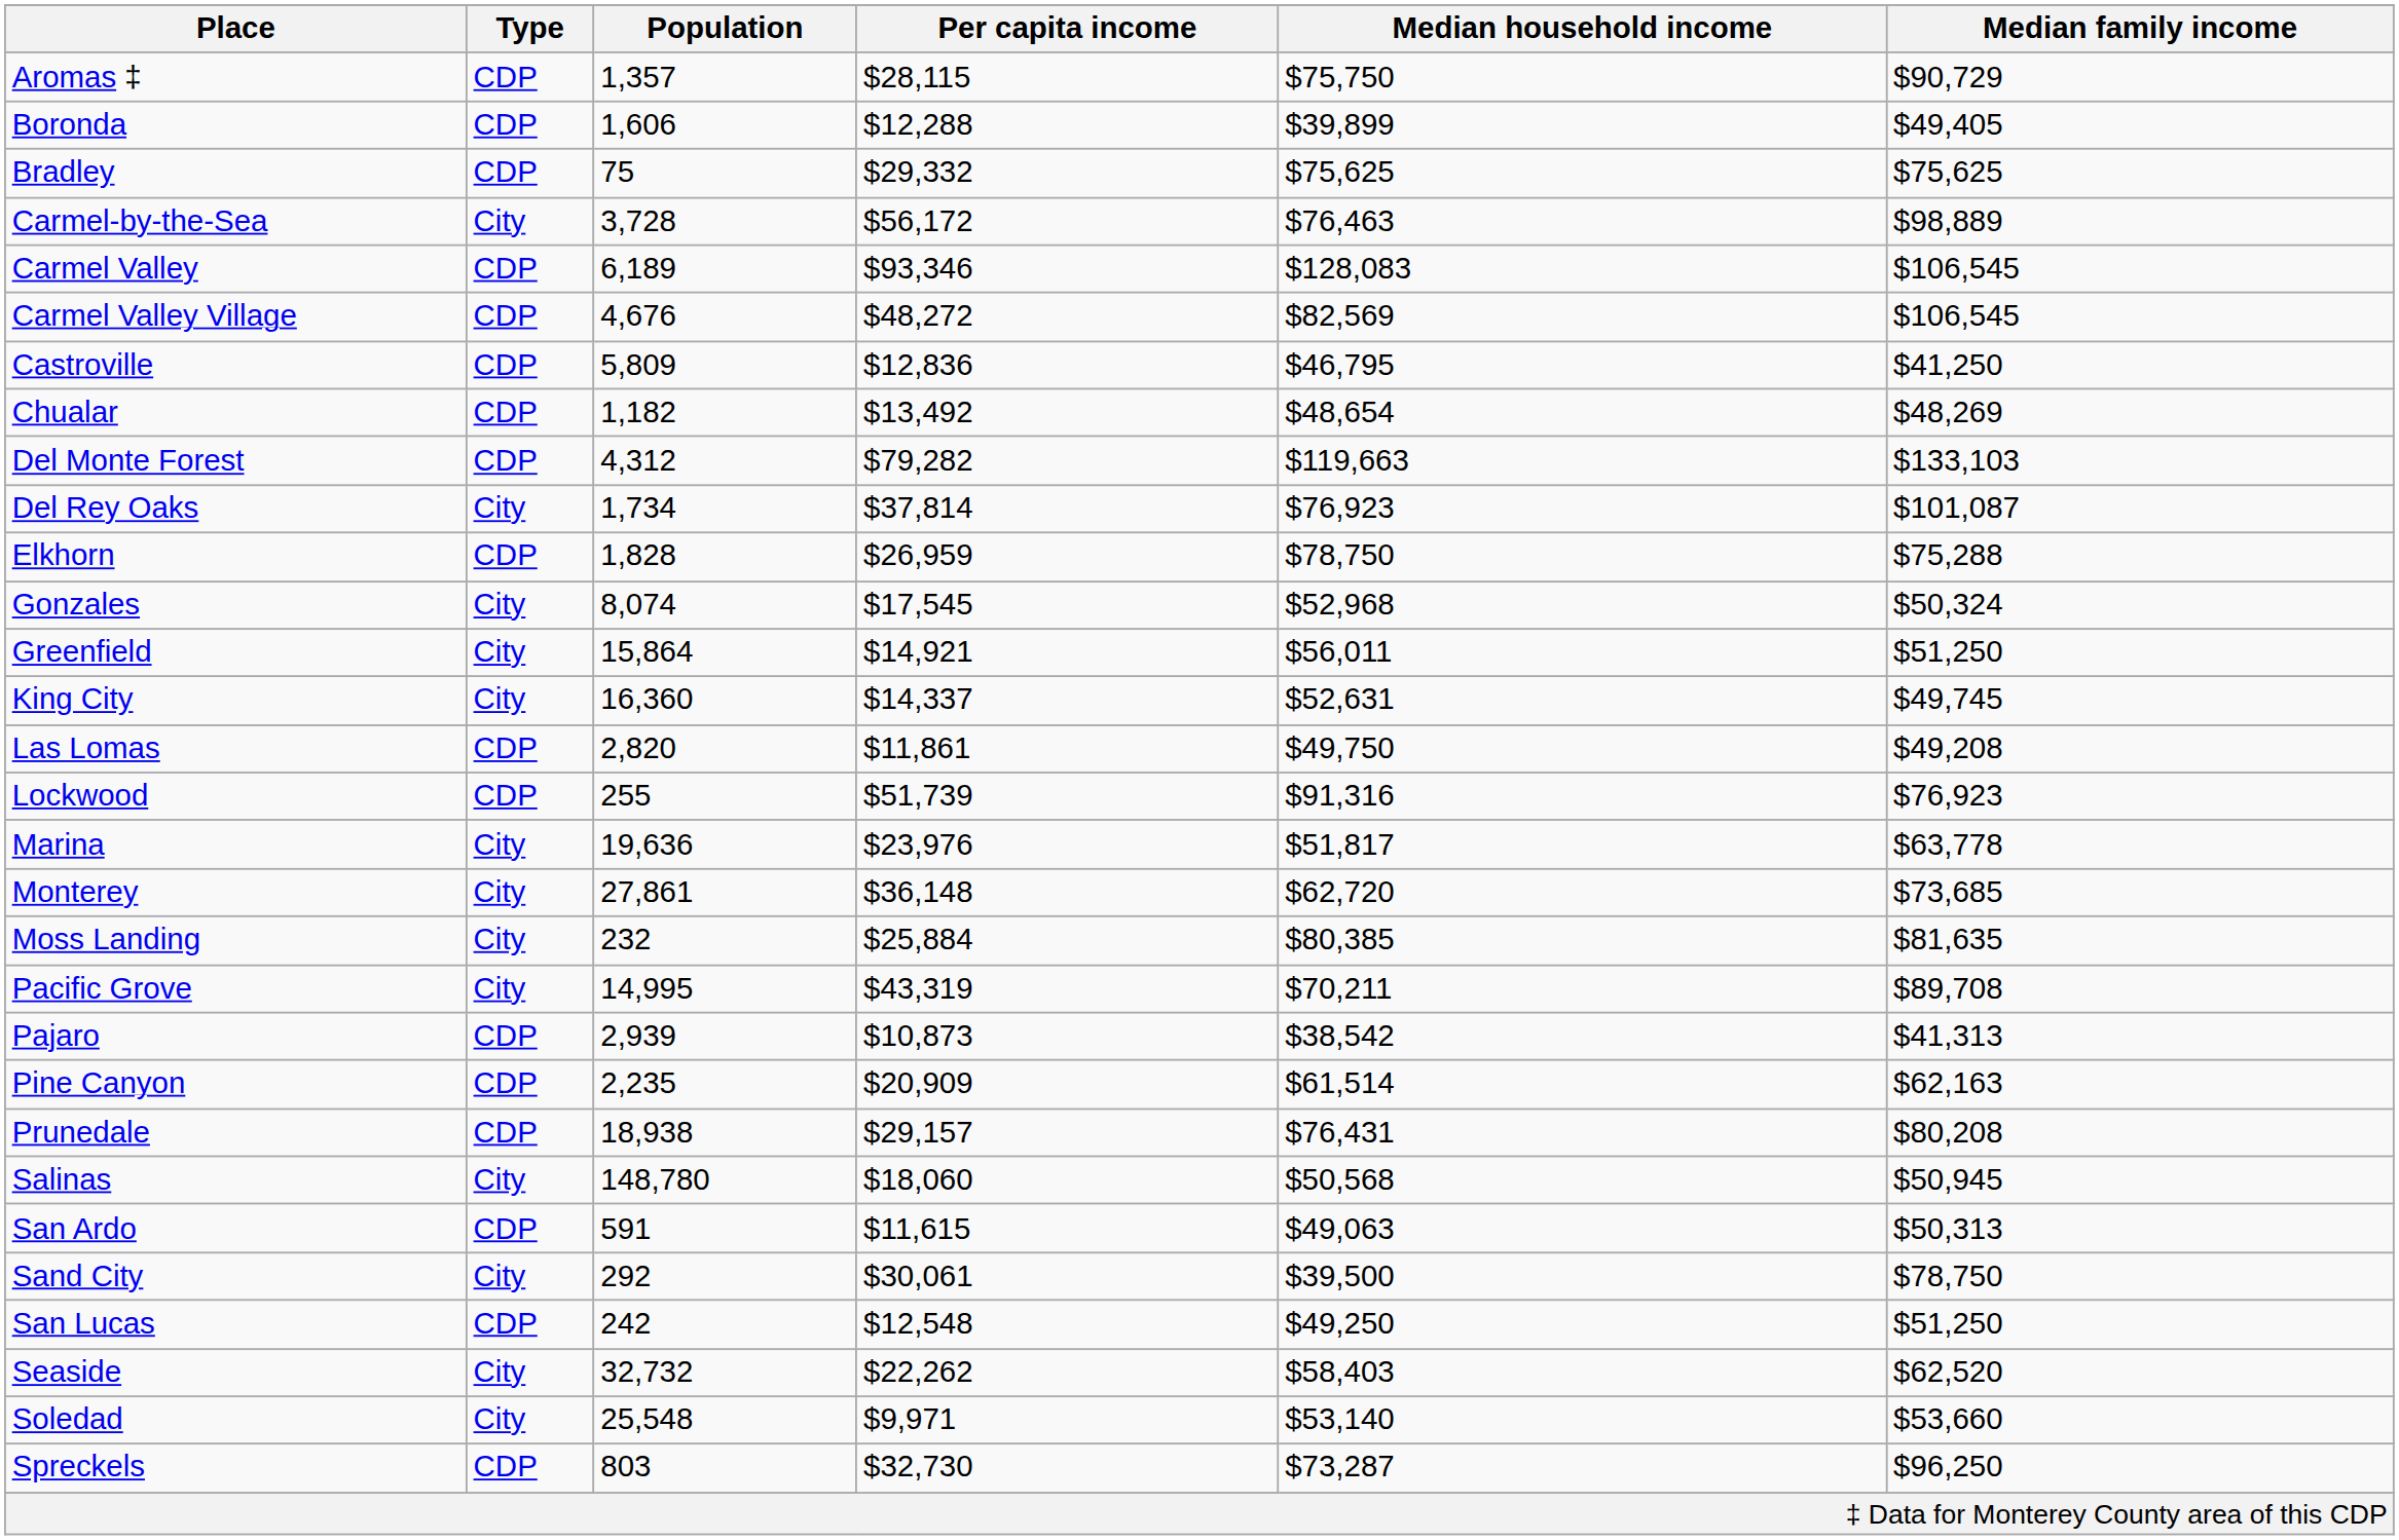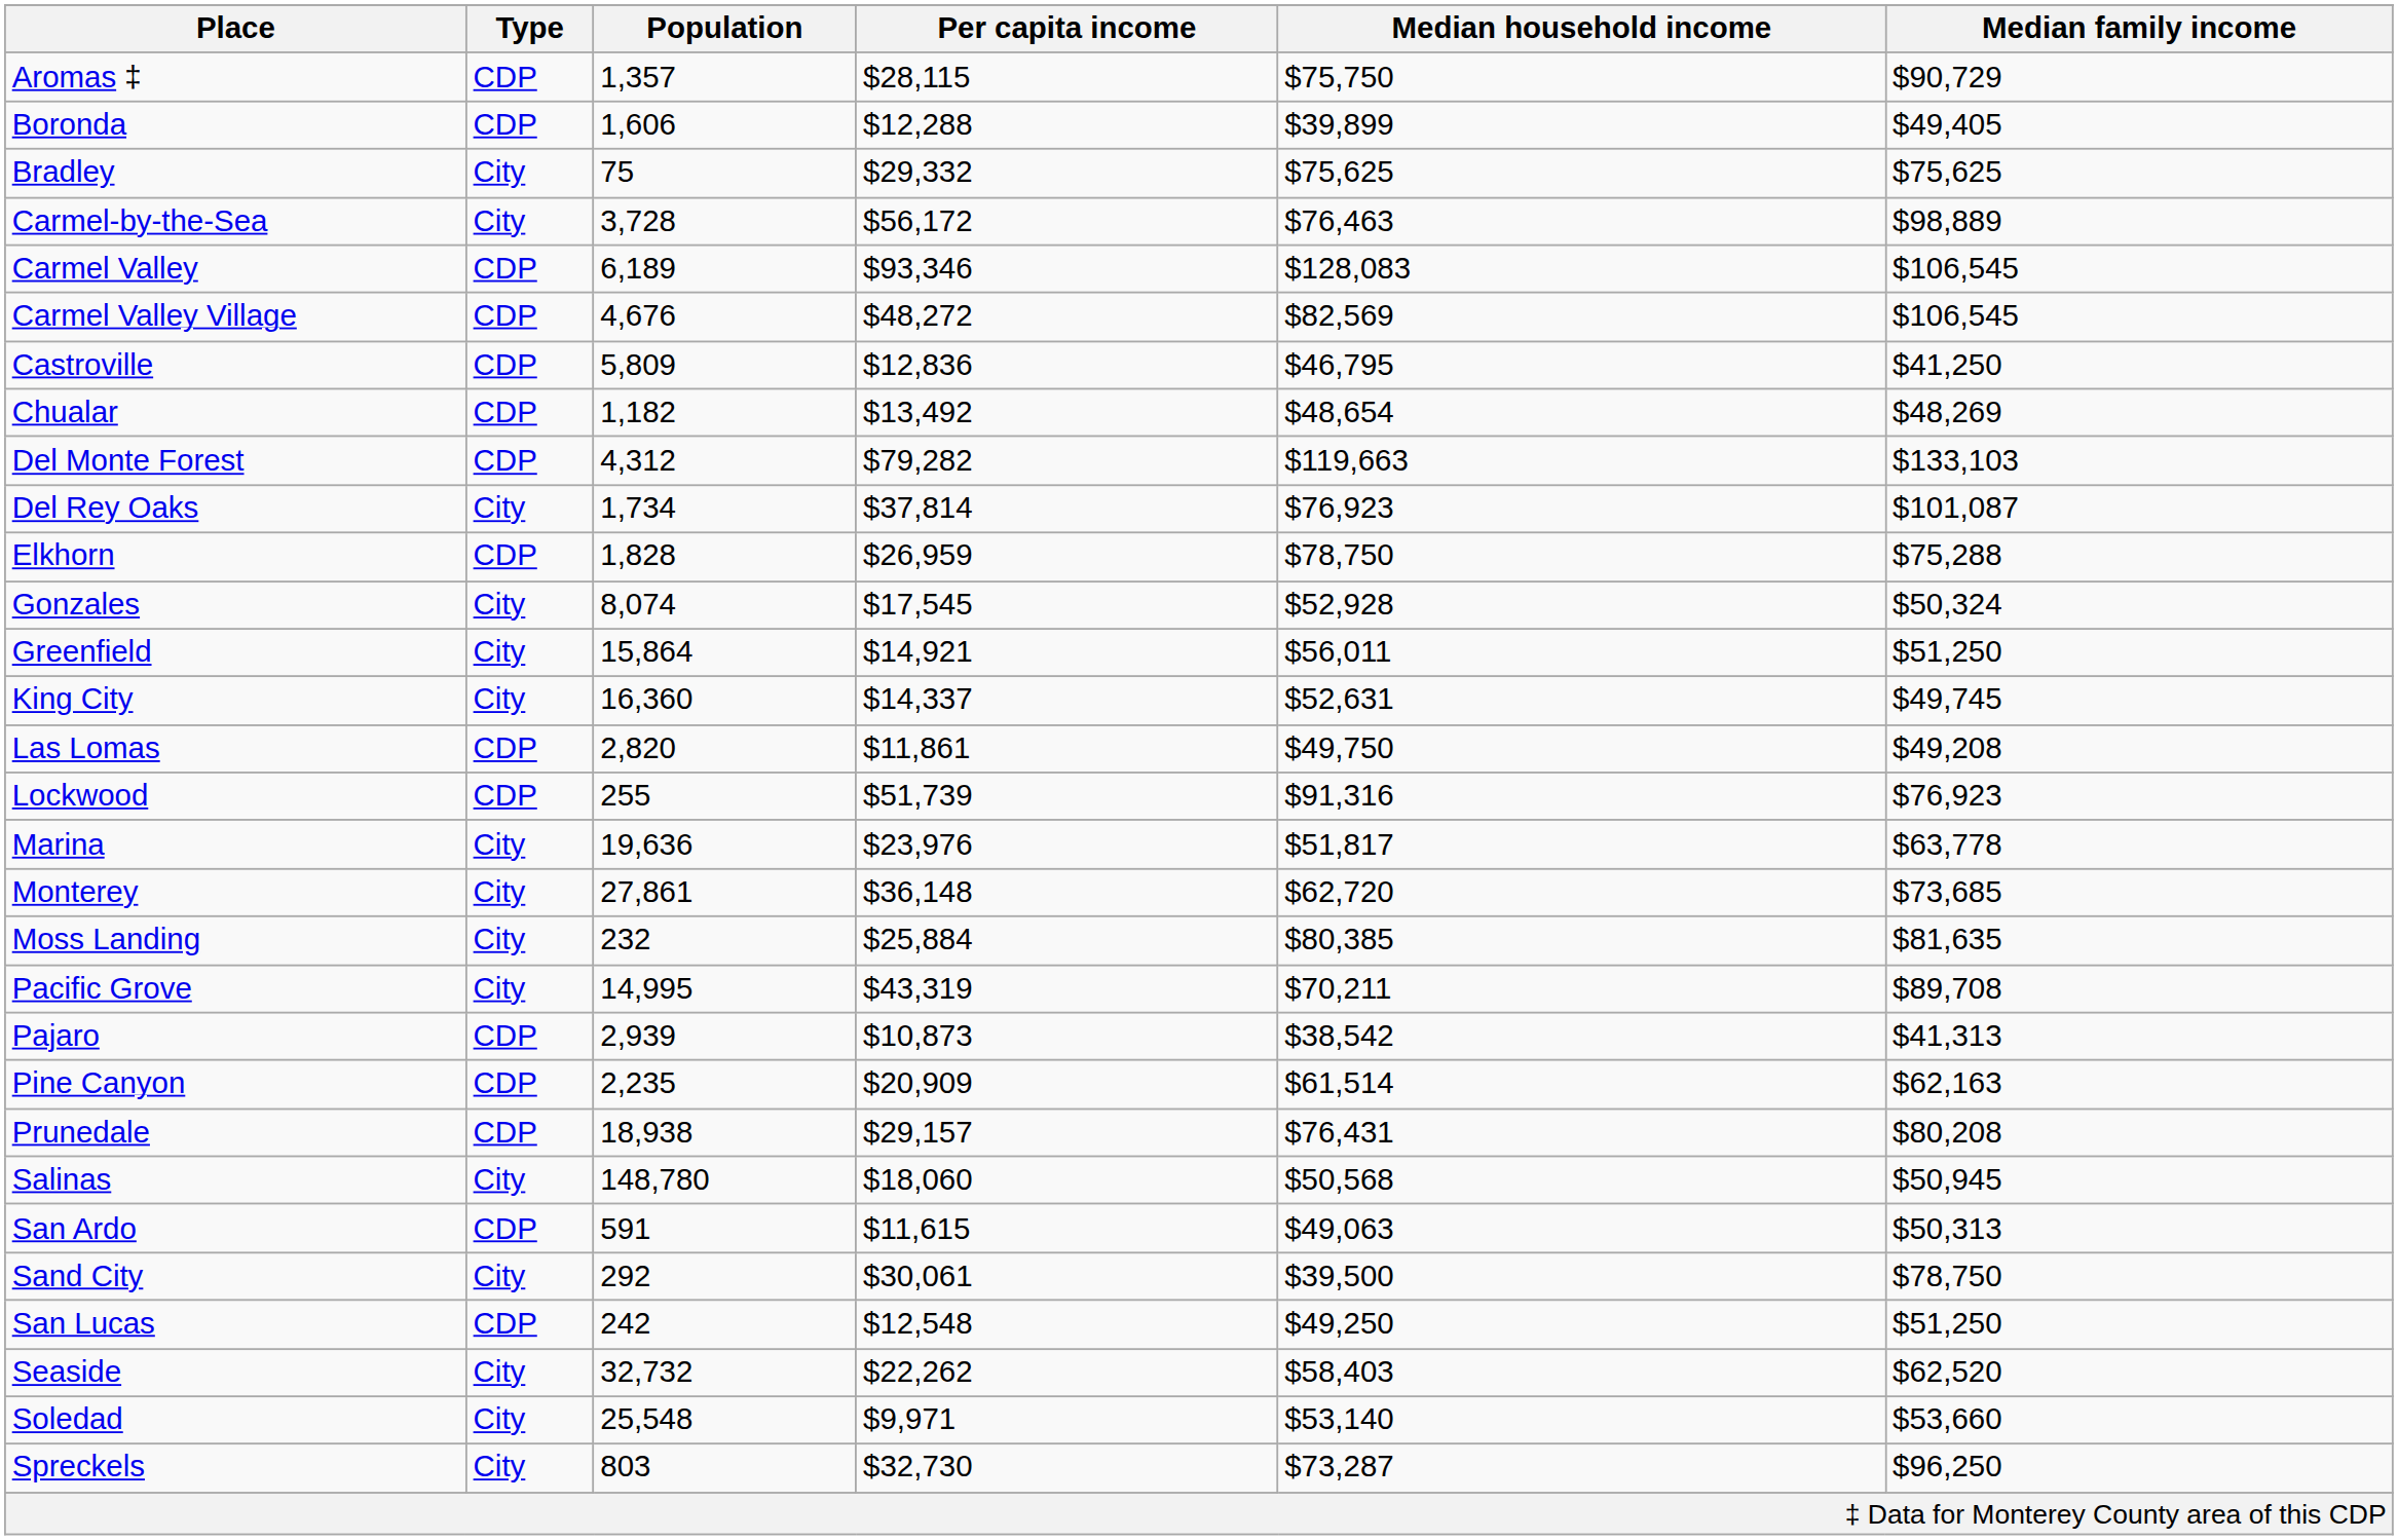 <table class="wikitable collapsible collapsed sortable" style="width: 100%;">
 <tr>
 </tr>
 <tr>
 <th>Place</th>
 <th>Type</th>
 <th>Population</th>
 <th data-sort-type="currency">Per capita income</th>
 <th data-sort-type="currency">Median household income</th>
 <th data-sort-type="currency">Median family income</th>
 </tr>
 <tr>
 <td><a href='#'>Aromas</a> ‡</td>
 <td><a href='#'>CDP</a></td>
 <td>1,357</td>
 <td>$28,115</td>
 <td>$75,750</td>
 <td>$90,729</td>
 </tr>
 <tr>
 <td><a href='#'>Boronda</a></td>
 <td><a href='#'>CDP</a></td>
 <td>1,606</td>
 <td>$12,288</td>
 <td>$39,899</td>
 <td>$49,405</td>
 </tr>
 <tr>
 <td><a href='#'>Bradley</a></td>
-<td><a href='#'>CDP</a></td>
+<td><a href='#'>City</a></td>
 <td>75</td>
 <td>$29,332</td>
 <td>$75,625</td>
 <td>$75,625</td>
 </tr>
 <tr>
 <td><a href='#'>Carmel-by-the-Sea</a></td>
 <td><a href='#'>City</a></td>
 <td>3,728</td>
 <td>$56,172</td>
 <td>$76,463</td>
 <td>$98,889</td>
 </tr>
 <tr>
 <td><a href='#'>Carmel Valley</a></td>
 <td><a href='#'>CDP</a></td>
 <td>6,189</td>
 <td>$93,346</td>
 <td>$128,083</td>
 <td>$106,545</td>
 </tr>
 <tr>
 <td><a href='#'>Carmel Valley Village</a></td>
 <td><a href='#'>CDP</a></td>
 <td>4,676</td>
 <td>$48,272</td>
 <td>$82,569</td>
 <td>$106,545</td>
 </tr>
 <tr>
 <td><a href='#'>Castroville</a></td>
 <td><a href='#'>CDP</a></td>
 <td>5,809</td>
 <td>$12,836</td>
 <td>$46,795</td>
 <td>$41,250</td>
 </tr>
 <tr>
 <td><a href='#'>Chualar</a></td>
 <td><a href='#'>CDP</a></td>
 <td>1,182</td>
 <td>$13,492</td>
 <td>$48,654</td>
 <td>$48,269</td>
 </tr>
 <tr>
 <td><a href='#'>Del Monte Forest</a></td>
 <td><a href='#'>CDP</a></td>
 <td>4,312</td>
 <td>$79,282</td>
 <td>$119,663</td>
 <td>$133,103</td>
 </tr>
 <tr>
 <td><a href='#'>Del Rey Oaks</a></td>
 <td><a href='#'>City</a></td>
 <td>1,734</td>
 <td>$37,814</td>
 <td>$76,923</td>
 <td>$101,087</td>
 </tr>
 <tr>
 <td><a href='#'>Elkhorn</a></td>
 <td><a href='#'>CDP</a></td>
 <td>1,828</td>
 <td>$26,959</td>
 <td>$78,750</td>
 <td>$75,288</td>
 </tr>
 <tr>
 <td><a href='#'>Gonzales</a></td>
 <td><a href='#'>City</a></td>
 <td>8,074</td>
 <td>$17,545</td>
-<td>$52,968</td>
+<td>$52,928</td>
 <td>$50,324</td>
 </tr>
 <tr>
 <td><a href='#'>Greenfield</a></td>
 <td><a href='#'>City</a></td>
 <td>15,864</td>
 <td>$14,921</td>
 <td>$56,011</td>
 <td>$51,250</td>
 </tr>
 <tr>
 <td><a href='#'>King City</a></td>
 <td><a href='#'>City</a></td>
 <td>16,360</td>
 <td>$14,337</td>
 <td>$52,631</td>
 <td>$49,745</td>
 </tr>
 <tr>
 <td><a href='#'>Las Lomas</a></td>
 <td><a href='#'>CDP</a></td>
 <td>2,820</td>
 <td>$11,861</td>
 <td>$49,750</td>
 <td>$49,208</td>
 </tr>
 <tr>
 <td><a href='#'>Lockwood</a></td>
 <td><a href='#'>CDP</a></td>
 <td>255</td>
 <td>$51,739</td>
 <td>$91,316</td>
 <td>$76,923</td>
 </tr>
 <tr>
 <td><a href='#'>Marina</a></td>
 <td><a href='#'>City</a></td>
 <td>19,636</td>
 <td>$23,976</td>
 <td>$51,817</td>
 <td>$63,778</td>
 </tr>
 <tr>
 <td><a href='#'>Monterey</a></td>
 <td><a href='#'>City</a></td>
 <td>27,861</td>
 <td>$36,148</td>
 <td>$62,720</td>
 <td>$73,685</td>
 </tr>
 <tr>
 <td><a href='#'>Moss Landing</a></td>
 <td><a href='#'>City</a></td>
 <td>232</td>
 <td>$25,884</td>
 <td>$80,385</td>
 <td>$81,635</td>
 </tr>
 <tr>
 <td><a href='#'>Pacific Grove</a></td>
 <td><a href='#'>City</a></td>
 <td>14,995</td>
 <td>$43,319</td>
 <td>$70,211</td>
 <td>$89,708</td>
 </tr>
 <tr>
 <td><a href='#'>Pajaro</a></td>
 <td><a href='#'>CDP</a></td>
 <td>2,939</td>
 <td>$10,873</td>
 <td>$38,542</td>
 <td>$41,313</td>
 </tr>
 <tr>
 <td><a href='#'>Pine Canyon</a></td>
 <td><a href='#'>CDP</a></td>
 <td>2,235</td>
 <td>$20,909</td>
 <td>$61,514</td>
 <td>$62,163</td>
 </tr>
 <tr>
 <td><a href='#'>Prunedale</a></td>
 <td><a href='#'>CDP</a></td>
 <td>18,938</td>
 <td>$29,157</td>
 <td>$76,431</td>
 <td>$80,208</td>
 </tr>
 <tr>
 <td><a href='#'>Salinas</a></td>
 <td><a href='#'>City</a></td>
 <td>148,780</td>
 <td>$18,060</td>
 <td>$50,568</td>
 <td>$50,945</td>
 </tr>
 <tr>
 <td><a href='#'>San Ardo</a></td>
 <td><a href='#'>CDP</a></td>
 <td>591</td>
 <td>$11,615</td>
 <td>$49,063</td>
 <td>$50,313</td>
 </tr>
 <tr>
 <td><a href='#'>Sand City</a></td>
 <td><a href='#'>City</a></td>
 <td>292</td>
 <td>$30,061</td>
 <td>$39,500</td>
 <td>$78,750</td>
 </tr>
 <tr>
 <td><a href='#'>San Lucas</a></td>
 <td><a href='#'>CDP</a></td>
 <td>242</td>
 <td>$12,548</td>
 <td>$49,250</td>
 <td>$51,250</td>
 </tr>
 <tr>
 <td><a href='#'>Seaside</a></td>
 <td><a href='#'>City</a></td>
 <td>32,732</td>
 <td>$22,262</td>
 <td>$58,403</td>
 <td>$62,520</td>
 </tr>
 <tr>
 <td><a href='#'>Soledad</a></td>
 <td><a href='#'>City</a></td>
 <td>25,548</td>
 <td>$9,971</td>
 <td>$53,140</td>
 <td>$53,660</td>
 </tr>
 <tr>
 <td><a href='#'>Spreckels</a></td>
-<td><a href='#'>CDP</a></td>
+<td><a href='#'>City</a></td>
 <td>803</td>
 <td>$32,730</td>
 <td>$73,287</td>
 <td>$96,250</td>
 </tr>
 <tr>
 <th colspan=6 style="text-align: right; font-weight: normal; font-size: 90%;">‡ Data for Monterey County area of this CDP</th>
 </tr>
 </table>
